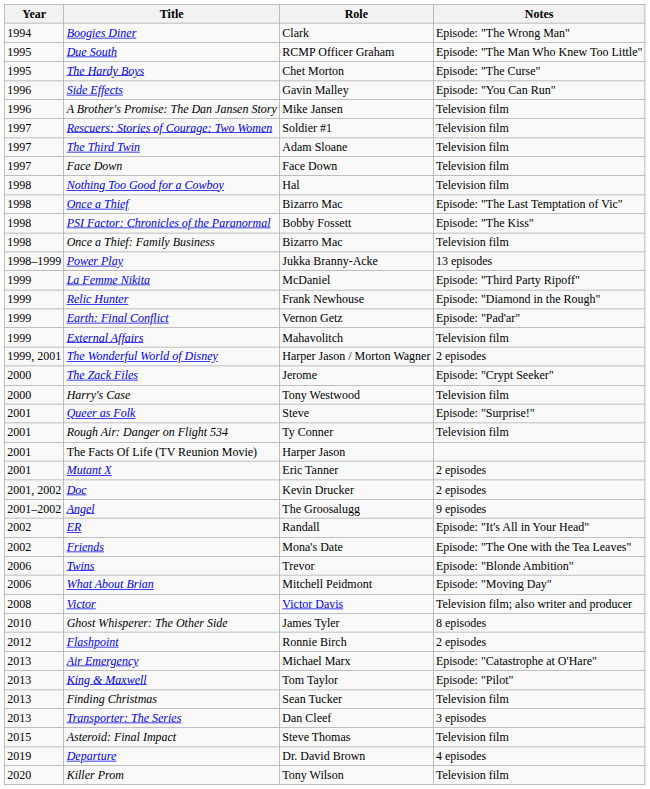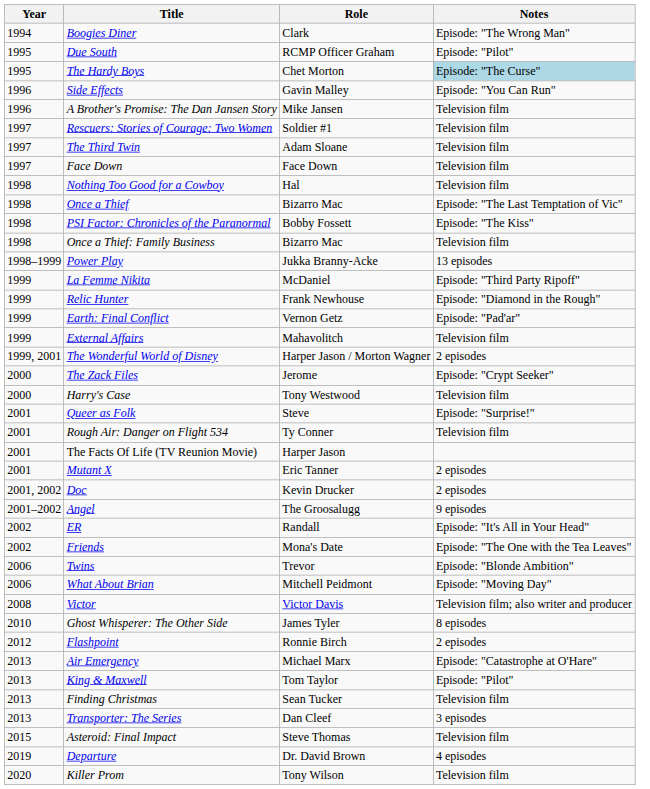 <table class="wikitable sortable">
 <tr>
 <th>Year</th>
 <th>Title</th>
 <th>Role</th>
 <th>Notes</th>
 </tr>
 <tr>
 <td>1994</td>
 <td><em><a href='#'>Boogies Diner</a></em></td>
 <td>Clark</td>
 <td>Episode: "The Wrong Man"</td>
 </tr>
 <tr>
 <td>1995</td>
 <td><em><a href='#'>Due South</a></em></td>
 <td>RCMP Officer Graham</td>
-<td>Episode: "The Man Who Knew Too Little"</td>
+<td>Episode: "Pilot"</td>
 </tr>
 <tr>
 <td>1995</td>
 <td><a href='#'><em>The Hardy Boys</em></a></td>
 <td>Chet Morton</td>
-<td>Episode: "The Curse"</td>
+<td style="background: lightblue;">Episode: "The Curse"</td>
 </tr>
 <tr>
 <td>1996</td>
 <td><a href='#'><em>Side Effects</em></a></td>
 <td>Gavin Malley</td>
 <td>Episode: "You Can Run"</td>
 </tr>
 <tr>
 <td>1996</td>
 <td><em>A Brother's Promise: The Dan Jansen Story</em></td>
 <td>Mike Jansen</td>
 <td>Television film</td>
 </tr>
 <tr>
 <td>1997</td>
 <td><em><a href='#'>Rescuers: Stories of Courage: Two Women</a></em></td>
 <td>Soldier #1</td>
 <td>Television film</td>
 </tr>
 <tr>
 <td>1997</td>
 <td><em><a href='#'>The Third Twin</a></em></td>
 <td>Adam Sloane</td>
 <td>Television film</td>
 </tr>
 <tr>
 <td>1997</td>
 <td><em>Face Down</em></td>
 <td>Face Down</td>
 <td>Television film</td>
 </tr>
 <tr>
 <td>1998</td>
 <td><em><a href='#'>Nothing Too Good for a Cowboy</a></em></td>
 <td>Hal</td>
 <td>Television film</td>
 </tr>
 <tr>
 <td>1998</td>
 <td><a href='#'><em>Once a Thief</em></a></td>
 <td>Bizarro Mac</td>
 <td>Episode: "The Last Temptation of Vic"</td>
 </tr>
 <tr>
 <td>1998</td>
 <td><em><a href='#'>PSI Factor: Chronicles of the Paranormal</a></em></td>
 <td>Bobby Fossett</td>
 <td>Episode: "The Kiss"</td>
 </tr>
 <tr>
 <td>1998</td>
 <td><em>Once a Thief: Family Business</em></td>
 <td>Bizarro Mac</td>
 <td>Television film</td>
 </tr>
 <tr>
 <td>1998–1999</td>
 <td><a href='#'><em>Power Play</em></a></td>
 <td>Jukka Branny-Acke</td>
 <td>13 episodes</td>
 </tr>
 <tr>
 <td>1999</td>
 <td><a href='#'><em>La Femme Nikita</em></a></td>
 <td>McDaniel</td>
 <td>Episode: "Third Party Ripoff"</td>
 </tr>
 <tr>
 <td>1999</td>
 <td><em><a href='#'>Relic Hunter</a></em></td>
 <td>Frank Newhouse</td>
 <td>Episode: "Diamond in the Rough"</td>
 </tr>
 <tr>
 <td>1999</td>
 <td><em><a href='#'>Earth: Final Conflict</a></em></td>
 <td>Vernon Getz</td>
 <td>Episode: "Pad'ar"</td>
 </tr>
 <tr>
 <td>1999</td>
 <td><a href='#'><em>External Affairs</em></a></td>
 <td>Mahavolitch</td>
 <td>Television film</td>
 </tr>
 <tr>
 <td>1999, 2001</td>
 <td><em><a href='#'>The Wonderful World of Disney</a></em></td>
 <td>Harper Jason / Morton Wagner</td>
 <td>2 episodes</td>
 </tr>
 <tr>
 <td>2000</td>
 <td><em><a href='#'>The Zack Files</a></em></td>
 <td>Jerome</td>
 <td>Episode: "Crypt Seeker"</td>
 </tr>
 <tr>
 <td>2000</td>
 <td><em>Harry's Case</em></td>
 <td>Tony Westwood</td>
 <td>Television film</td>
 </tr>
 <tr>
 <td>2001</td>
 <td><a href='#'><em>Queer as Folk</em></a></td>
 <td>Steve</td>
 <td>Episode: "Surprise!"</td>
 </tr>
 <tr>
 <td>2001</td>
 <td><em>Rough Air: Danger on Flight 534</em></td>
 <td>Ty Conner</td>
 <td>Television film</td>
 </tr>
 <tr>
 <td>2001</td>
 <td>The Facts Of Life (TV Reunion Movie)</td>
 <td>Harper Jason</td>
 </tr>
 <tr>
 <td>2001</td>
 <td><a href='#'><em>Mutant X</em></a></td>
 <td>Eric Tanner</td>
 <td>2 episodes</td>
 </tr>
 <tr>
 <td>2001, 2002</td>
 <td><a href='#'><em>Doc</em></a></td>
 <td>Kevin Drucker</td>
 <td>2 episodes</td>
 </tr>
 <tr>
 <td>2001–2002</td>
 <td><a href='#'><em>Angel</em></a></td>
 <td>The Groosalugg</td>
 <td>9 episodes</td>
 </tr>
 <tr>
 <td>2002</td>
 <td><a href='#'><em>ER</em></a></td>
 <td>Randall</td>
 <td>Episode: "It's All in Your Head"</td>
 </tr>
 <tr>
 <td>2002</td>
 <td><em><a href='#'>Friends</a></em></td>
 <td>Mona's Date</td>
 <td>Episode: "The One with the Tea Leaves"</td>
 </tr>
 <tr>
 <td>2006</td>
 <td><a href='#'><em>Twins</em></a></td>
 <td>Trevor</td>
 <td>Episode: "Blonde Ambition"</td>
 </tr>
 <tr>
 <td>2006</td>
 <td><em><a href='#'>What About Brian</a></em></td>
 <td>Mitchell Peidmont</td>
 <td>Episode: "Moving Day"</td>
 </tr>
 <tr>
 <td>2008</td>
 <td><em><a href='#'>Victor</a></em></td>
 <td><a href='#'>Victor Davis</a></td>
 <td>Television film; also writer and producer</td>
 </tr>
 <tr>
 <td>2010</td>
 <td><em>Ghost Whisperer: The Other Side</em></td>
 <td>James Tyler</td>
 <td>8 episodes</td>
 </tr>
 <tr>
 <td>2012</td>
 <td><a href='#'><em>Flashpoint</em></a></td>
 <td>Ronnie Birch</td>
 <td>2 episodes</td>
 </tr>
 <tr>
 <td>2013</td>
 <td><em><a href='#'>Air Emergency</a></em></td>
 <td>Michael Marx</td>
 <td>Episode: "Catastrophe at O'Hare"</td>
 </tr>
 <tr>
 <td>2013</td>
 <td><em><a href='#'>King & Maxwell</a></em></td>
 <td>Tom Taylor</td>
 <td>Episode: "Pilot"</td>
 </tr>
 <tr>
 <td>2013</td>
 <td><em>Finding Christmas</em></td>
 <td>Sean Tucker</td>
 <td>Television film</td>
 </tr>
 <tr>
 <td>2013</td>
 <td><em><a href='#'>Transporter: The Series</a></em></td>
 <td>Dan Cleef</td>
 <td>3 episodes</td>
 </tr>
 <tr>
 <td>2015</td>
 <td><em>Asteroid: Final Impact</em></td>
 <td>Steve Thomas</td>
 <td>Television film</td>
 </tr>
 <tr>
 <td>2019</td>
 <td><a href='#'><em>Departure</em></a></td>
 <td>Dr. David Brown</td>
 <td>4 episodes</td>
 </tr>
 <tr>
 <td>2020</td>
 <td><em>Killer Prom</em></td>
 <td>Tony Wilson</td>
 <td>Television film</td>
 </tr>
 </table>
